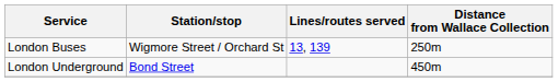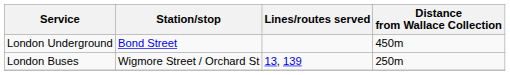 <table class="wikitable">
 <tr>
 <th>Service</th>
 <th>Station/stop</th>
 <th>Lines/routes served</th>
 <th>Distance<br>from Wallace Collection</th>
 </tr>
 <tr>
+<td>London Underground </td>
+<td><a href='#'>Bond Street</a></td>
+<td><br></td>
+<td>450m</td>
+</tr>
+<tr>
 <td>London Buses </td>
 <td>Wigmore Street / Orchard St </td>
 <td><a href='#'>13</a>, <a href='#'>139</a></td>
 <td>250m</td>
 </tr>
 <tr>
-<td>London Underground </td>
-<td><a href='#'>Bond Street</a></td>
-<td><br></td>
-<td>450m</td>
-</tr>
-<tr>
 </tr>
 </table>
